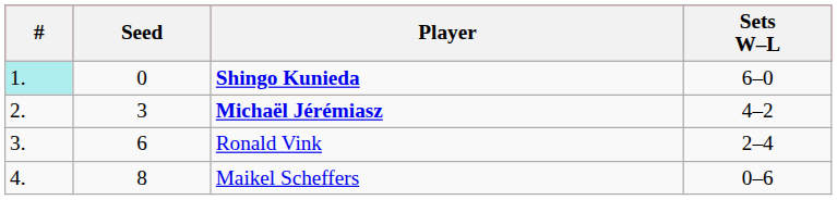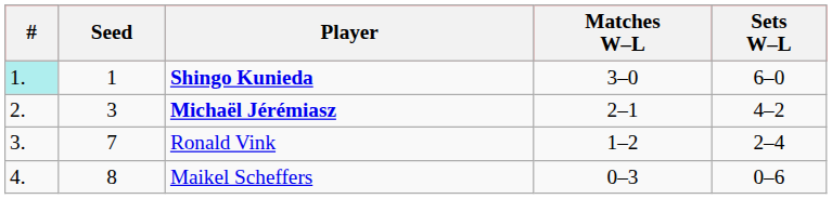 <table class="wikitable" style="width:50%;">
 <tr style="background:#f00;">
 <th>#</th>
 <th>Seed</th>
 <th>Player</th>
+<th>Matches<br>W–L</th>
 <th>Sets<br>W–L</th>
 </tr>
 <tr>
 <td style="background: paleturquoise;">1.</td>
-<td style="text-align:center;">0</td>
+<td style="text-align:center;">1</td>
 <td><strong><a href='#'>Shingo Kunieda</a></strong></td>
+<td style="text-align:center;">3–0</td>
 <td style="text-align:center;">6–0</td>
 </tr>
 <tr>
 <td>2.</td>
 <td style="text-align:center;">3</td>
 <td><strong><a href='#'>Michaël Jérémiasz</a></strong></td>
+<td style="text-align:center;">2–1</td>
 <td style="text-align:center;">4–2</td>
 </tr>
 <tr>
 <td>3.</td>
-<td style="text-align:center;">6</td>
+<td style="text-align:center;">7</td>
 <td><a href='#'>Ronald Vink</a></td>
+<td style="text-align:center;">1–2</td>
 <td style="text-align:center;">2–4</td>
 </tr>
 <tr>
 <td>4.</td>
 <td style="text-align:center;">8</td>
 <td><a href='#'>Maikel Scheffers</a></td>
+<td style="text-align:center;">0–3</td>
 <td style="text-align:center;">0–6</td>
 </tr>
 </table>
